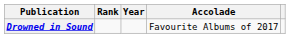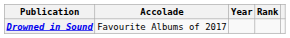 <table class="wikitable plainrowheaders">
 <tr>
 <th>Publication</th>
+<th>Accolade</th>
+<th>Year</th>
 <th>Rank</th>
-<th>Year</th>
-<th>Accolade</th>
 <th class="unsortable"></th>
 </tr>
 <tr>
 <th scope="row"><em><a href='#'>Drowned in Sound</a></em></th>
+<td>Favourite Albums of 2017</td>
 <td></td>
 <td></td>
-<td>Favourite Albums of 2017</td>
 <td></td>
 </tr>
 </table>
